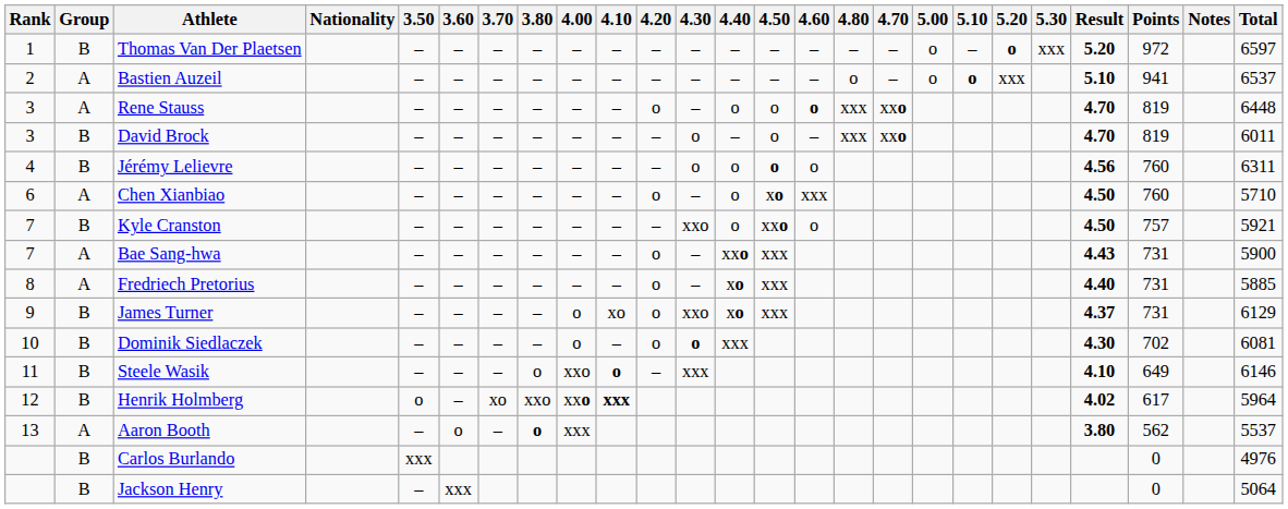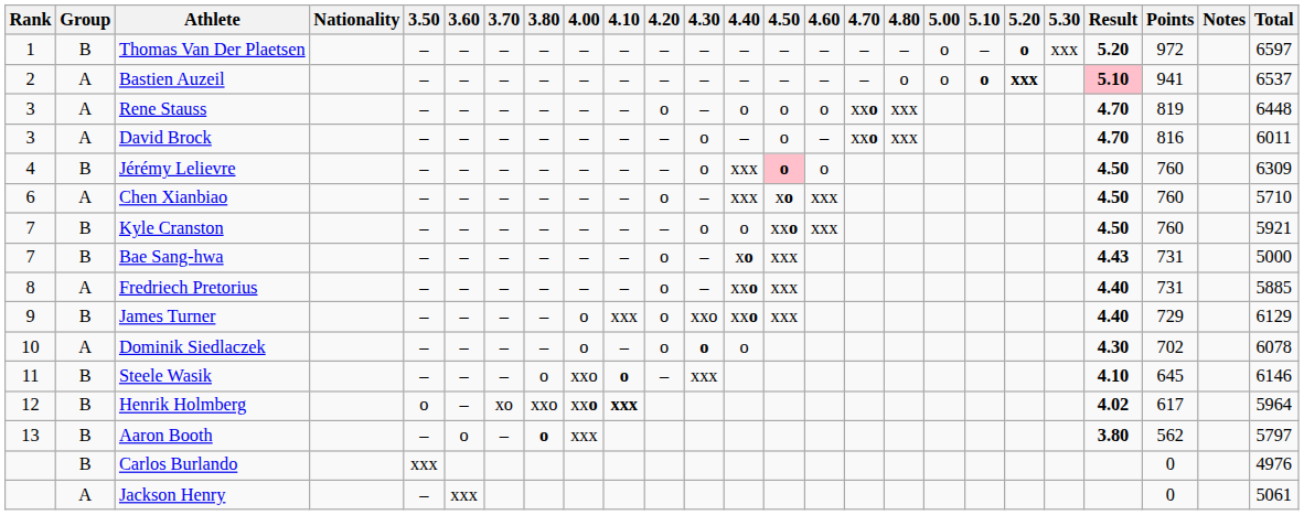 <table class="wikitable sortable" style="text-align:center;font-size:85%">
 <tr>
 <th>Rank</th>
 <th>Group</th>
 <th>Athlete</th>
 <th>Nationality</th>
 <th>3.50</th>
 <th>3.60</th>
 <th>3.70</th>
 <th>3.80</th>
 <th>4.00</th>
 <th>4.10</th>
 <th>4.20</th>
 <th>4.30</th>
 <th>4.40</th>
 <th>4.50</th>
 <th>4.60</th>
+<th>4.70</th>
 <th>4.80</th>
-<th>4.70</th>
 <th>5.00</th>
 <th>5.10</th>
 <th>5.20</th>
 <th>5.30</th>
 <th>Result</th>
 <th>Points</th>
 <th>Notes</th>
 <th>Total</th>
 </tr>
 <tr>
 <td>1</td>
 <td>B</td>
 <td align="left"><a href='#'>Thomas Van Der Plaetsen</a></td>
 <td align=left></td>
 <td>–</td>
 <td>–</td>
 <td>–</td>
 <td>–</td>
 <td>–</td>
 <td>–</td>
 <td>–</td>
 <td>–</td>
 <td>–</td>
 <td>–</td>
 <td>–</td>
 <td>–</td>
 <td>–</td>
 <td>o</td>
 <td>–</td>
 <td><strong>o</strong></td>
 <td>xxx</td>
 <td><strong>5.20</strong></td>
 <td>972</td>
 <td></td>
 <td>6597</td>
 </tr>
 <tr>
 <td>2</td>
 <td>A</td>
 <td align="left"><a href='#'>Bastien Auzeil</a></td>
 <td align=left></td>
 <td>–</td>
 <td>–</td>
 <td>–</td>
 <td>–</td>
 <td>–</td>
 <td>–</td>
 <td>–</td>
 <td>–</td>
 <td>–</td>
 <td>–</td>
 <td>–</td>
-<td>o</td>
 <td>–</td>
 <td>o</td>
+<td>o</td>
 <td><strong>o</strong></td>
-<td>xxx</td>
+<td><strong>xxx</strong></td>
 <td></td>
-<td><strong>5.10</strong></td>
+<td style="background: pink;"><strong>5.10</strong></td>
 <td>941</td>
 <td></td>
 <td>6537</td>
 </tr>
 <tr>
 <td>3</td>
 <td>A</td>
 <td align="left"><a href='#'>Rene Stauss</a></td>
 <td align=left></td>
 <td>–</td>
 <td>–</td>
 <td>–</td>
 <td>–</td>
 <td>–</td>
 <td>–</td>
 <td>o</td>
 <td>–</td>
 <td>o</td>
 <td>o</td>
-<td><strong>o</strong></td>
+<td>o</td>
+<td>xx<strong>o</strong></td>
 <td>xxx</td>
-<td>xx<strong>o</strong></td>
 <td></td>
 <td></td>
 <td></td>
 <td></td>
 <td><strong>4.70</strong></td>
 <td>819</td>
 <td></td>
 <td>6448</td>
 </tr>
 <tr>
 <td>3</td>
-<td>B</td>
+<td>A</td>
 <td align="left"><a href='#'>David Brock</a></td>
 <td align=left></td>
 <td>–</td>
 <td>–</td>
 <td>–</td>
 <td>–</td>
 <td>–</td>
 <td>–</td>
 <td>–</td>
 <td>o</td>
 <td>–</td>
 <td>o</td>
 <td>–</td>
+<td>xx<strong>o</strong></td>
 <td>xxx</td>
-<td>xx<strong>o</strong></td>
 <td></td>
 <td></td>
 <td></td>
 <td></td>
 <td><strong>4.70</strong></td>
-<td>819</td>
+<td>816</td>
 <td></td>
 <td>6011</td>
 </tr>
 <tr>
 <td>4</td>
 <td>B</td>
 <td align="left"><a href='#'>Jérémy Lelievre</a></td>
 <td align=left></td>
 <td>–</td>
 <td>–</td>
 <td>–</td>
 <td>–</td>
 <td>–</td>
 <td>–</td>
 <td>–</td>
 <td>o</td>
-<td>o</td>
-<td><strong>o</strong></td>
+<td>xxx</td>
+<td style="background: pink;"><strong>o</strong></td>
 <td>o</td>
 <td></td>
 <td></td>
 <td></td>
 <td></td>
 <td></td>
 <td></td>
-<td><strong>4.56</strong></td>
+<td><strong>4.50</strong></td>
 <td>760</td>
 <td></td>
-<td>6311</td>
+<td>6309</td>
 </tr>
 <tr>
 <td>6</td>
 <td>A</td>
 <td align="left"><a href='#'>Chen Xianbiao</a></td>
 <td align=left></td>
 <td>–</td>
 <td>–</td>
 <td>–</td>
 <td>–</td>
 <td>–</td>
 <td>–</td>
 <td>o</td>
 <td>–</td>
-<td>o</td>
+<td>xxx</td>
 <td>x<strong>o</strong></td>
 <td>xxx</td>
 <td></td>
 <td></td>
 <td></td>
 <td></td>
 <td></td>
 <td></td>
 <td><strong>4.50</strong></td>
 <td>760</td>
 <td></td>
 <td>5710</td>
 </tr>
 <tr>
 <td>7</td>
 <td>B</td>
 <td align="left"><a href='#'>Kyle Cranston</a></td>
 <td align=left></td>
 <td>–</td>
 <td>–</td>
 <td>–</td>
 <td>–</td>
 <td>–</td>
 <td>–</td>
 <td>–</td>
-<td>xxo</td>
+<td>o</td>
 <td>o</td>
 <td>xx<strong>o</strong></td>
-<td>o</td>
+<td>xxx</td>
 <td></td>
 <td></td>
 <td></td>
 <td></td>
 <td></td>
 <td></td>
 <td><strong>4.50</strong></td>
-<td>757</td>
+<td>760</td>
 <td></td>
 <td>5921</td>
 </tr>
 <tr>
 <td>7</td>
-<td>A</td>
+<td>B</td>
 <td align="left"><a href='#'>Bae Sang-hwa</a></td>
 <td align=left></td>
 <td>–</td>
 <td>–</td>
 <td>–</td>
 <td>–</td>
 <td>–</td>
 <td>–</td>
 <td>o</td>
 <td>–</td>
-<td>xx<strong>o</strong></td>
+<td>x<strong>o</strong></td>
 <td>xxx</td>
 <td></td>
 <td></td>
 <td></td>
 <td></td>
 <td></td>
 <td></td>
 <td></td>
 <td><strong>4.43</strong></td>
 <td>731</td>
 <td></td>
-<td>5900</td>
+<td>5000</td>
 </tr>
 <tr>
 <td>8</td>
 <td>A</td>
 <td align="left"><a href='#'>Fredriech Pretorius</a></td>
 <td align=left></td>
 <td>–</td>
 <td>–</td>
 <td>–</td>
 <td>–</td>
 <td>–</td>
 <td>–</td>
 <td>o</td>
 <td>–</td>
-<td>x<strong>o</strong></td>
+<td>xx<strong>o</strong></td>
 <td>xxx</td>
 <td></td>
 <td></td>
 <td></td>
 <td></td>
 <td></td>
 <td></td>
 <td></td>
 <td><strong>4.40</strong></td>
 <td>731</td>
 <td></td>
 <td>5885</td>
 </tr>
 <tr>
 <td>9</td>
 <td>B</td>
 <td align="left"><a href='#'>James Turner</a></td>
 <td align=left></td>
 <td>–</td>
 <td>–</td>
 <td>–</td>
 <td>–</td>
 <td>o</td>
-<td>xo</td>
+<td>xxx</td>
 <td>o</td>
 <td>xxo</td>
-<td>x<strong>o</strong></td>
+<td>xx<strong>o</strong></td>
 <td>xxx</td>
 <td></td>
 <td></td>
 <td></td>
 <td></td>
 <td></td>
 <td></td>
 <td></td>
-<td><strong>4.37</strong></td>
-<td>731</td>
+<td><strong>4.40</strong></td>
+<td>729</td>
 <td></td>
 <td>6129</td>
 </tr>
 <tr>
 <td>10</td>
-<td>B</td>
+<td>A</td>
 <td align="left"><a href='#'>Dominik Siedlaczek</a></td>
 <td align=left></td>
 <td>–</td>
 <td>–</td>
 <td>–</td>
 <td>–</td>
 <td>o</td>
 <td>–</td>
 <td>o</td>
 <td><strong>o</strong></td>
-<td>xxx</td>
+<td>o</td>
 <td></td>
 <td></td>
 <td></td>
 <td></td>
 <td></td>
 <td></td>
 <td></td>
 <td></td>
 <td><strong>4.30</strong></td>
 <td>702</td>
 <td></td>
-<td>6081</td>
+<td>6078</td>
 </tr>
 <tr>
 <td>11</td>
 <td>B</td>
 <td align="left"><a href='#'>Steele Wasik</a></td>
 <td align=left></td>
 <td>–</td>
 <td>–</td>
 <td>–</td>
 <td>o</td>
 <td>xxo</td>
 <td><strong>o</strong></td>
 <td>–</td>
 <td>xxx</td>
 <td></td>
 <td></td>
 <td></td>
 <td></td>
 <td></td>
 <td></td>
 <td></td>
 <td></td>
 <td></td>
 <td><strong>4.10</strong></td>
-<td>649</td>
+<td>645</td>
 <td></td>
 <td>6146</td>
 </tr>
 <tr>
 <td>12</td>
 <td>B</td>
 <td align="left"><a href='#'>Henrik Holmberg</a></td>
 <td align=left></td>
 <td>o</td>
 <td>–</td>
 <td>xo</td>
 <td>xxo</td>
 <td>xx<strong>o</strong></td>
 <td><strong>xxx</strong></td>
 <td></td>
 <td></td>
 <td></td>
 <td></td>
 <td></td>
 <td></td>
 <td></td>
 <td></td>
 <td></td>
 <td></td>
 <td></td>
 <td><strong>4.02</strong></td>
 <td>617</td>
 <td></td>
 <td>5964</td>
 </tr>
 <tr>
 <td>13</td>
-<td>A</td>
+<td>B</td>
 <td align="left"><a href='#'>Aaron Booth</a></td>
 <td align=left></td>
 <td>–</td>
 <td>o</td>
 <td>–</td>
 <td><strong>o</strong></td>
 <td>xxx</td>
 <td></td>
 <td></td>
 <td></td>
 <td></td>
 <td></td>
 <td></td>
 <td></td>
 <td></td>
 <td></td>
 <td></td>
 <td></td>
 <td></td>
 <td><strong>3.80</strong></td>
 <td>562</td>
 <td></td>
-<td>5537</td>
+<td>5797</td>
 </tr>
 <tr>
 <td></td>
 <td>B</td>
 <td align="left"><a href='#'>Carlos Burlando</a></td>
 <td align=left></td>
 <td>xxx</td>
 <td></td>
 <td></td>
 <td></td>
 <td></td>
 <td></td>
 <td></td>
 <td></td>
 <td></td>
 <td></td>
 <td></td>
 <td></td>
 <td></td>
 <td></td>
 <td></td>
 <td></td>
 <td></td>
 <td><strong></strong></td>
 <td>0</td>
 <td></td>
 <td>4976</td>
 </tr>
 <tr>
 <td></td>
-<td>B</td>
+<td>A</td>
 <td align="left"><a href='#'>Jackson Henry</a></td>
 <td align=left></td>
 <td>–</td>
 <td>xxx</td>
 <td></td>
 <td></td>
 <td></td>
 <td></td>
 <td></td>
 <td></td>
 <td></td>
 <td></td>
 <td></td>
 <td></td>
 <td></td>
 <td></td>
 <td></td>
 <td></td>
 <td></td>
 <td><strong></strong></td>
 <td>0</td>
 <td></td>
-<td>5064</td>
+<td>5061</td>
 </tr>
 </table>
